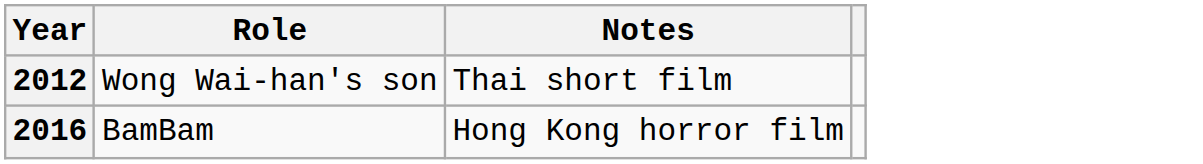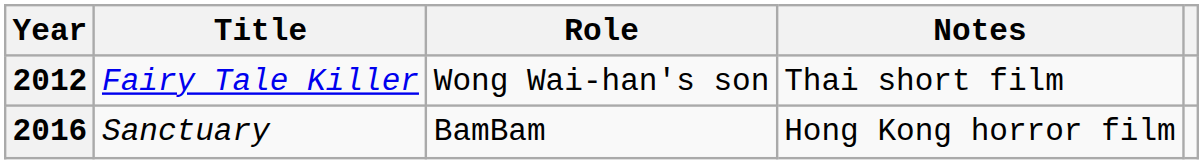 <table class="wikitable sortable plainrowheaders">
 <tr>
 <th scope="col">Year</th>
+<th scope="col">Title</th>
 <th scope="col">Role</th>
 <th scope="col">Notes</th>
 <th scope="col" class="unsortable"></th>
 </tr>
 <tr>
 <th scope="row">2012</th>
+<td><em><a href='#'>Fairy Tale Killer</a></em></td>
 <td>Wong Wai-han's son</td>
 <td>Thai short film</td>
 <td></td>
 </tr>
 <tr>
 <th scope="row">2016</th>
+<td><em>Sanctuary</em></td>
 <td>BamBam</td>
 <td>Hong Kong horror film</td>
 <td align="center"></td>
 </tr>
 </table>
